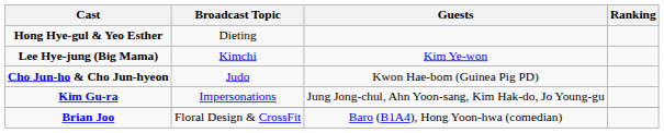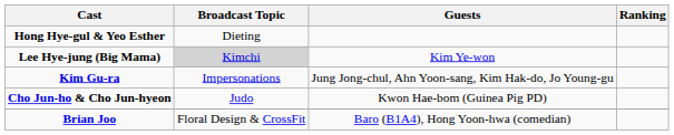 <table class="wikitable" style="font-size:90%;">
 <tr>
 <th>Cast</th>
 <th>Broadcast Topic</th>
 <th>Guests</th>
 <th>Ranking</th>
 </tr>
 <tr align="center">
 <td><strong>Hong Hye-gul & Yeo Esther</strong></td>
 <td>Dieting</td>
 <td></td>
 <td></td>
 </tr>
 <tr align="center">
 <td><strong>Lee Hye-jung (Big Mama)</strong></td>
-<td><a href='#'>Kimchi</a></td>
+<td style="background: lightgrey;"><a href='#'>Kimchi</a></td>
 <td><a href='#'>Kim Ye-won</a></td>
+<td></td>
+</tr>
+<tr align="center">
+<td><strong><a href='#'>Kim Gu-ra</a></strong></td>
+<td><a href='#'>Impersonations</a></td>
+<td>Jung Jong-chul, Ahn Yoon-sang, Kim Hak-do, Jo Young-gu</td>
 <td></td>
 </tr>
 <tr align="center">
 <td><strong><a href='#'>Cho Jun-ho</a> & Cho Jun-hyeon</strong></td>
 <td><a href='#'>Judo</a></td>
 <td>Kwon Hae-bom (Guinea Pig PD)</td>
-<td></td>
-</tr>
-<tr align="center">
-<td><strong><a href='#'>Kim Gu-ra</a></strong></td>
-<td><a href='#'>Impersonations</a></td>
-<td>Jung Jong-chul, Ahn Yoon-sang, Kim Hak-do, Jo Young-gu</td>
 <td></td>
 </tr>
 <tr>
 </tr>
 <tr align="center">
 <td><strong><a href='#'>Brian Joo</a></strong></td>
 <td>Floral Design & <a href='#'>CrossFit</a></td>
 <td><a href='#'>Baro</a> (<a href='#'>B1A4</a>), Hong Yoon-hwa (comedian)</td>
 <td></td>
 </tr>
 </table>
